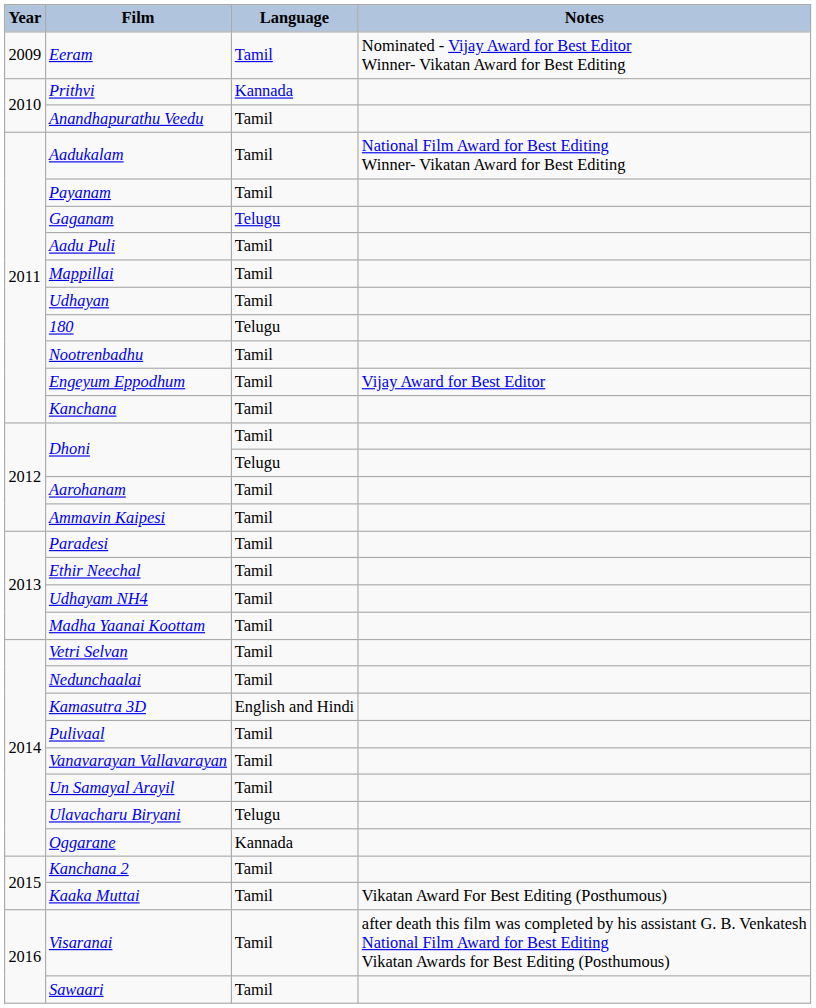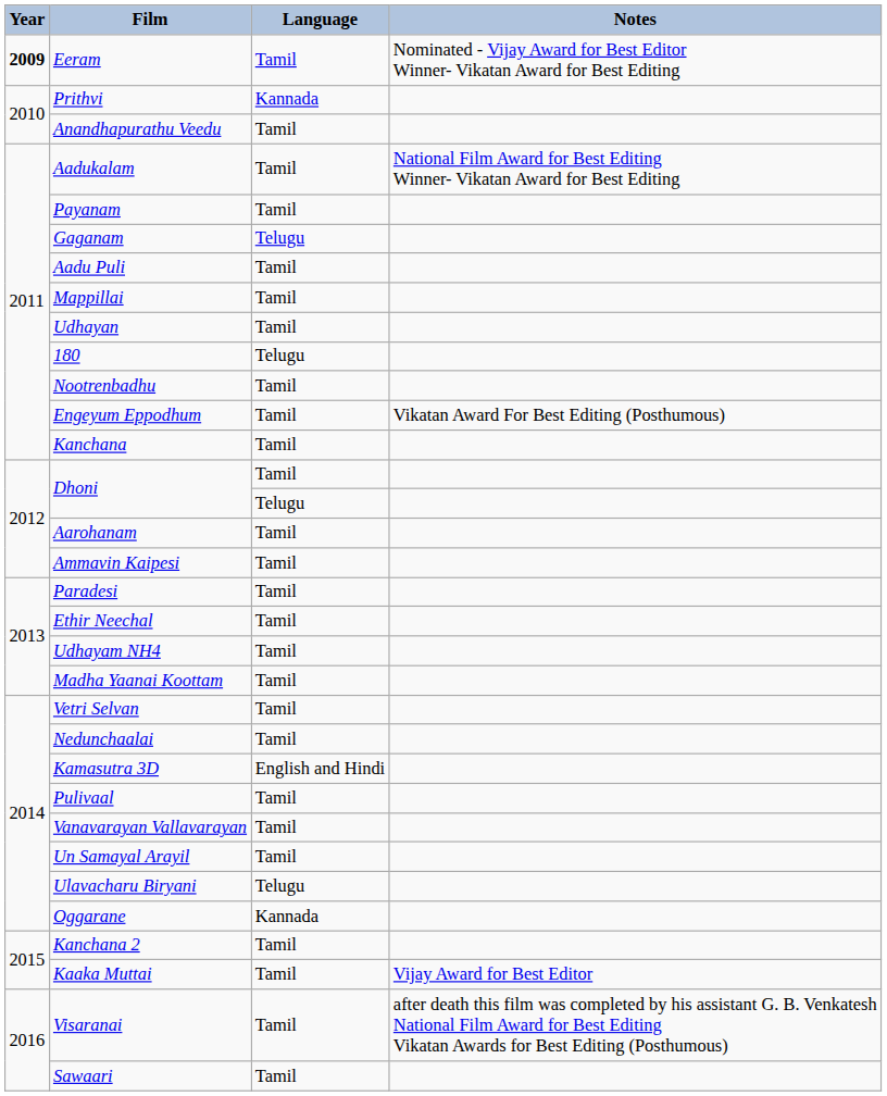 <table class="wikitable" style="font-size:90%;">
 <tr>
 <th style="background:#B0C4DE;">Year</th>
 <th style="background:#B0C4DE;">Film</th>
 <th style="background:#B0C4DE;">Language</th>
 <th style="background:#B0C4DE;">Notes</th>
 </tr>
 <tr>
-<td rowspan="1">2009</td>
+<td rowspan="1"><strong>2009</strong></td>
 <td><em><a href='#'>Eeram</a></em></td>
 <td><a href='#'>Tamil</a></td>
 <td>Nominated - <a href='#'>Vijay Award for Best Editor</a><br>Winner- Vikatan Award for Best Editing</td>
 </tr>
 <tr>
 <td rowspan="2">2010</td>
 <td><em><a href='#'>Prithvi</a></em></td>
 <td><a href='#'>Kannada</a></td>
 <td></td>
 </tr>
 <tr>
 <td><em><a href='#'>Anandhapurathu Veedu</a></em></td>
 <td>Tamil</td>
 <td></td>
 </tr>
 <tr>
 <td rowspan="10">2011</td>
 <td><em><a href='#'>Aadukalam</a></em></td>
 <td>Tamil</td>
 <td><a href='#'>National Film Award for Best Editing</a><br>Winner- Vikatan Award for Best Editing</td>
 </tr>
 <tr>
 <td><em><a href='#'>Payanam</a></em></td>
 <td>Tamil</td>
 <td></td>
 </tr>
 <tr>
 <td><em><a href='#'>Gaganam</a></em></td>
 <td><a href='#'>Telugu</a></td>
 <td></td>
 </tr>
 <tr>
 <td><em><a href='#'>Aadu Puli</a></em></td>
 <td>Tamil</td>
 <td></td>
 </tr>
 <tr>
 <td><em><a href='#'>Mappillai</a></em></td>
 <td>Tamil</td>
 <td></td>
 </tr>
 <tr>
 <td><em><a href='#'>Udhayan</a></em></td>
 <td>Tamil</td>
 <td></td>
 </tr>
 <tr>
 <td><em><a href='#'>180</a></em></td>
 <td>Telugu</td>
 <td></td>
 </tr>
 <tr>
 <td><em><a href='#'>Nootrenbadhu</a></em></td>
 <td>Tamil</td>
 <td></td>
 </tr>
 <tr>
 <td><em><a href='#'>Engeyum Eppodhum</a></em></td>
 <td>Tamil</td>
-<td><a href='#'>Vijay Award for Best Editor</a></td>
+<td>Vikatan Award For Best Editing (Posthumous)</td>
 </tr>
 <tr>
 <td><em><a href='#'>Kanchana</a></em></td>
 <td>Tamil</td>
 <td></td>
 </tr>
 <tr>
 <td rowspan="4">2012</td>
 <td rowspan="2"><em><a href='#'>Dhoni</a></em></td>
 <td>Tamil</td>
 <td></td>
 </tr>
 <tr>
 <td>Telugu</td>
 <td></td>
 </tr>
 <tr>
 <td><em><a href='#'>Aarohanam</a></em></td>
 <td>Tamil</td>
 <td></td>
 </tr>
 <tr>
 <td><em><a href='#'>Ammavin Kaipesi</a></em></td>
 <td>Tamil</td>
 <td></td>
 </tr>
 <tr>
 <td rowspan="4">2013</td>
 <td><em><a href='#'>Paradesi</a></em></td>
 <td>Tamil</td>
 <td></td>
 </tr>
 <tr>
 <td><em><a href='#'>Ethir Neechal</a></em></td>
 <td>Tamil</td>
 <td></td>
 </tr>
 <tr>
 <td><em><a href='#'>Udhayam NH4</a></em></td>
 <td>Tamil</td>
 <td></td>
 </tr>
 <tr>
 <td><em><a href='#'>Madha Yaanai Koottam</a></em></td>
 <td>Tamil</td>
 <td></td>
 </tr>
 <tr>
 <td rowspan="8">2014</td>
 <td><em><a href='#'>Vetri Selvan</a></em></td>
 <td>Tamil</td>
 <td></td>
 </tr>
 <tr>
 <td><em><a href='#'>Nedunchaalai</a></em></td>
 <td>Tamil</td>
 <td></td>
 </tr>
 <tr>
 <td><em><a href='#'>Kamasutra 3D</a></em></td>
 <td>English and Hindi</td>
 <td></td>
 </tr>
 <tr>
 <td><em><a href='#'>Pulivaal</a></em></td>
 <td>Tamil</td>
 <td></td>
 </tr>
 <tr>
 <td><em><a href='#'>Vanavarayan Vallavarayan</a></em></td>
 <td>Tamil</td>
 <td></td>
 </tr>
 <tr>
 <td><em><a href='#'>Un Samayal Arayil</a></em></td>
 <td>Tamil</td>
 <td></td>
 </tr>
 <tr>
 <td><em><a href='#'>Ulavacharu Biryani</a></em></td>
 <td>Telugu</td>
 <td></td>
 </tr>
 <tr>
 <td><em><a href='#'>Oggarane</a></em></td>
 <td>Kannada</td>
 <td></td>
 </tr>
 <tr>
 <td rowspan="2">2015</td>
 <td><em><a href='#'>Kanchana 2</a></em></td>
 <td>Tamil</td>
 <td></td>
 </tr>
 <tr>
 <td><em><a href='#'>Kaaka Muttai</a></em></td>
 <td>Tamil</td>
-<td>Vikatan Award For Best Editing (Posthumous)</td>
+<td><a href='#'>Vijay Award for Best Editor</a></td>
 </tr>
 <tr>
 <td rowspan="2">2016</td>
 <td><em><a href='#'>Visaranai</a></em></td>
 <td>Tamil</td>
 <td>after death this film was completed by his assistant G. B. Venkatesh<br><a href='#'>National Film Award for Best Editing</a><br>Vikatan Awards for Best Editing (Posthumous)</td>
 </tr>
 <tr>
 <td><em><a href='#'>Sawaari</a></em></td>
 <td>Tamil</td>
 <td></td>
 </tr>
 </table>
